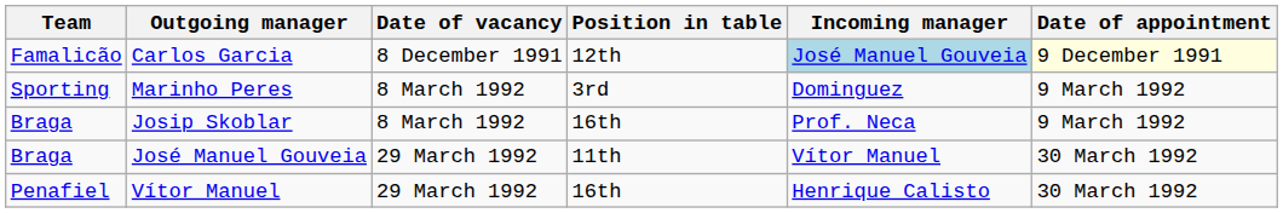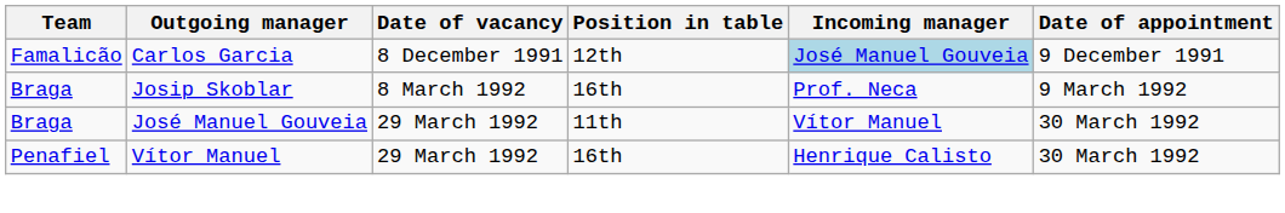 <table class="wikitable sortable">
 <tr>
 <th>Team</th>
 <th>Outgoing manager</th>
 <th>Date of vacancy</th>
 <th>Position in table</th>
 <th>Incoming manager</th>
 <th>Date of appointment</th>
 </tr>
 <tr>
 <td><a href='#'>Famalicão</a></td>
 <td> <a href='#'>Carlos Garcia</a></td>
 <td>8 December 1991</td>
 <td>12th</td>
 <td style="background: lightblue;"> <a href='#'>José Manuel Gouveia</a></td>
-<td style="background: lightyellow;">9 December 1991</td>
-</tr>
-<tr>
-<td><a href='#'>Sporting</a></td>
-<td> <a href='#'>Marinho Peres</a></td>
-<td>8 March 1992</td>
-<td>3rd</td>
-<td> <a href='#'>Dominguez</a></td>
-<td>9 March 1992</td>
+<td>9 December 1991</td>
 </tr>
 <tr>
 <td><a href='#'>Braga</a></td>
 <td> <a href='#'>Josip Skoblar</a></td>
 <td>8 March 1992</td>
 <td>16th</td>
 <td> <a href='#'>Prof. Neca</a></td>
 <td>9 March 1992</td>
 </tr>
 <tr>
 <td><a href='#'>Braga</a></td>
 <td> <a href='#'>José Manuel Gouveia</a></td>
 <td>29 March 1992</td>
 <td>11th</td>
 <td> <a href='#'>Vítor Manuel</a></td>
 <td>30 March 1992</td>
 </tr>
 <tr>
 <td><a href='#'>Penafiel</a></td>
 <td> <a href='#'>Vítor Manuel</a></td>
 <td>29 March 1992</td>
 <td>16th</td>
 <td> <a href='#'>Henrique Calisto</a></td>
 <td>30 March 1992</td>
 </tr>
 </table>
